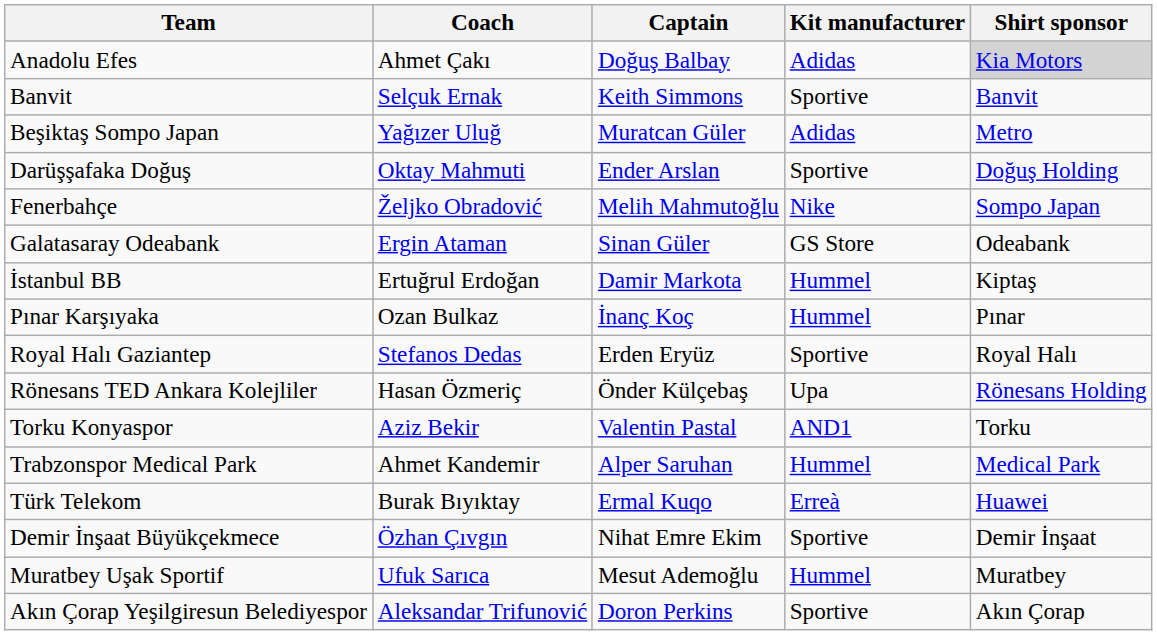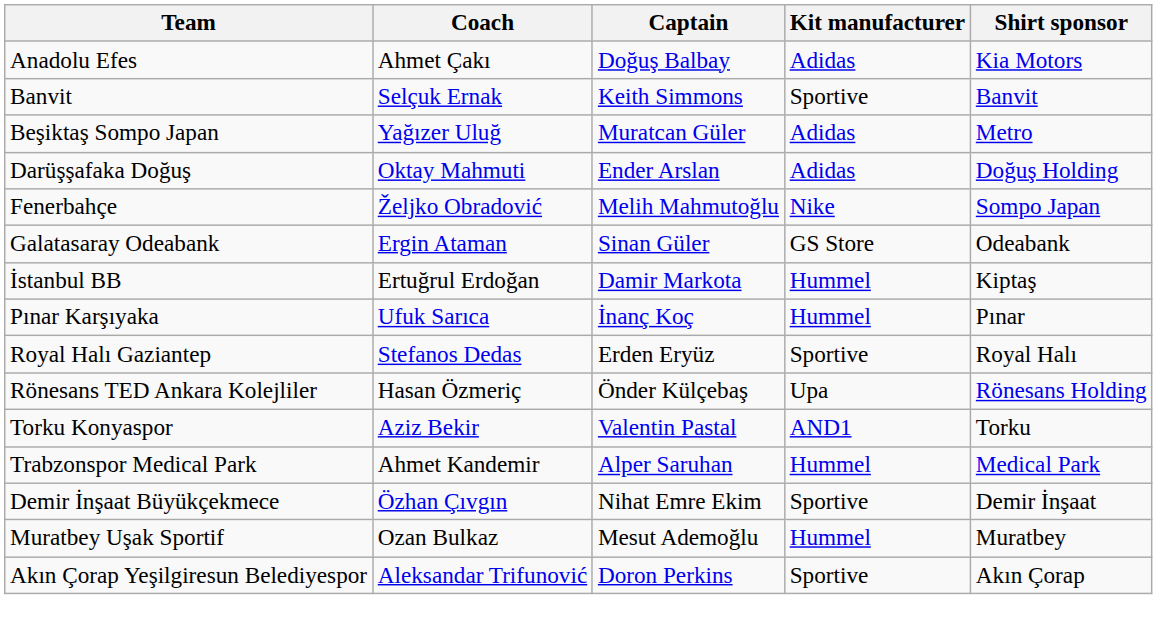 <table class="wikitable sortable" style="font-size:100%; text-align: left;">
 <tr>
 <th>Team</th>
 <th>Coach</th>
 <th>Captain</th>
 <th>Kit manufacturer</th>
 <th>Shirt sponsor</th>
 </tr>
 <tr>
 <td>Anadolu Efes</td>
 <td> Ahmet Çakı</td>
 <td> <a href='#'>Doğuş Balbay</a></td>
 <td><a href='#'>Adidas</a></td>
-<td style="background: lightgrey;"><a href='#'>Kia Motors</a></td>
+<td><a href='#'>Kia Motors</a></td>
 </tr>
 <tr bgcolor=>
 <td>Banvit</td>
 <td> <a href='#'>Selçuk Ernak</a></td>
 <td> <a href='#'>Keith Simmons</a></td>
 <td>Sportive</td>
 <td><a href='#'>Banvit</a></td>
 </tr>
 <tr bgcolor=>
 <td>Beşiktaş Sompo Japan</td>
 <td> <a href='#'>Yağızer Uluğ</a></td>
 <td> <a href='#'>Muratcan Güler</a></td>
 <td><a href='#'>Adidas</a></td>
 <td><a href='#'>Metro</a></td>
 </tr>
 <tr bgcolor=>
 <td>Darüşşafaka Doğuş</td>
 <td> <a href='#'>Oktay Mahmuti</a></td>
 <td> <a href='#'>Ender Arslan</a></td>
-<td>Sportive</td>
+<td><a href='#'>Adidas</a></td>
 <td><a href='#'>Doğuş Holding</a></td>
 </tr>
 <tr bgcolor=>
 <td>Fenerbahçe</td>
 <td> <a href='#'>Željko Obradović</a></td>
 <td> <a href='#'>Melih Mahmutoğlu</a></td>
 <td><a href='#'>Nike</a></td>
 <td><a href='#'>Sompo Japan</a></td>
 </tr>
 <tr bgcolor=>
 <td>Galatasaray Odeabank</td>
 <td> <a href='#'>Ergin Ataman</a></td>
 <td> <a href='#'>Sinan Güler</a></td>
 <td>GS Store</td>
 <td>Odeabank</td>
 </tr>
 <tr bgcolor=>
 <td>İstanbul BB</td>
 <td> Ertuğrul Erdoğan</td>
 <td> <a href='#'>Damir Markota</a></td>
 <td><a href='#'>Hummel</a></td>
 <td>Kiptaş</td>
 </tr>
 <tr bgcolor=>
 <td>Pınar Karşıyaka</td>
-<td> Ozan Bulkaz</td>
+<td> <a href='#'>Ufuk Sarıca</a></td>
 <td> <a href='#'>İnanç Koç</a></td>
 <td><a href='#'>Hummel</a></td>
 <td>Pınar</td>
 </tr>
 <tr bgcolor=>
 <td>Royal Halı Gaziantep</td>
 <td> <a href='#'>Stefanos Dedas</a></td>
 <td> Erden Eryüz</td>
 <td>Sportive</td>
 <td>Royal Halı</td>
 </tr>
 <tr bgcolor=>
 <td>Rönesans TED Ankara Kolejliler</td>
 <td> Hasan Özmeriç</td>
 <td> Önder Külçebaş</td>
 <td>Upa</td>
 <td><a href='#'>Rönesans Holding</a></td>
 </tr>
 <tr bgcolor=>
 <td>Torku Konyaspor</td>
 <td> <a href='#'>Aziz Bekir</a></td>
 <td> <a href='#'>Valentin Pastal</a></td>
 <td><a href='#'>AND1</a></td>
 <td>Torku</td>
 </tr>
 <tr bgcolor=>
 <td>Trabzonspor Medical Park</td>
 <td> Ahmet Kandemir</td>
 <td> <a href='#'>Alper Saruhan</a></td>
 <td><a href='#'>Hummel</a></td>
 <td><a href='#'>Medical Park</a></td>
 </tr>
 <tr bgcolor=>
-<td>Türk Telekom</td>
-<td> Burak Bıyıktay</td>
-<td> <a href='#'>Ermal Kuqo</a></td>
-<td><a href='#'>Erreà</a></td>
-<td><a href='#'>Huawei</a></td>
-</tr>
-<tr bgcolor=>
 <td>Demir İnşaat Büyükçekmece</td>
 <td> <a href='#'>Özhan Çıvgın</a></td>
 <td> Nihat Emre Ekim</td>
 <td>Sportive</td>
 <td>Demir İnşaat</td>
 </tr>
 <tr bgcolor=>
 <td>Muratbey Uşak Sportif</td>
-<td> <a href='#'>Ufuk Sarıca</a></td>
+<td> Ozan Bulkaz</td>
 <td> Mesut Ademoğlu</td>
 <td><a href='#'>Hummel</a></td>
 <td>Muratbey</td>
 </tr>
 <tr bgcolor=>
 <td>Akın Çorap Yeşilgiresun Belediyespor</td>
 <td> <a href='#'>Aleksandar Trifunović</a></td>
 <td> <a href='#'>Doron Perkins</a></td>
 <td>Sportive</td>
 <td>Akın Çorap</td>
 </tr>
 </table>
